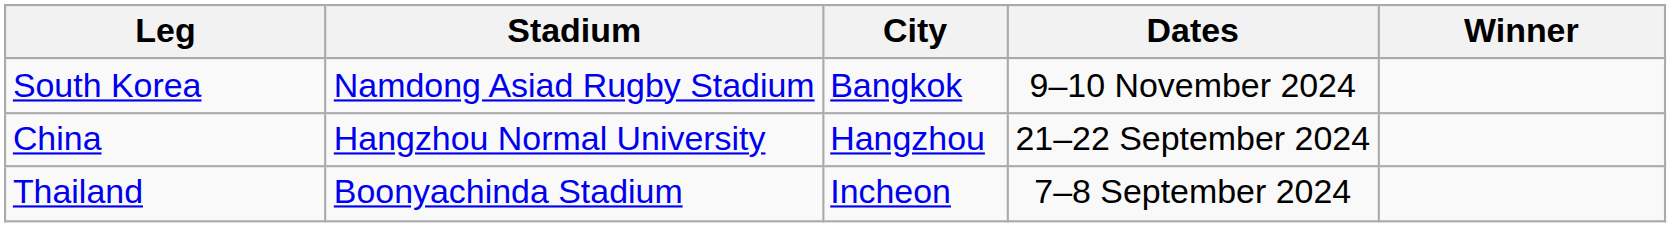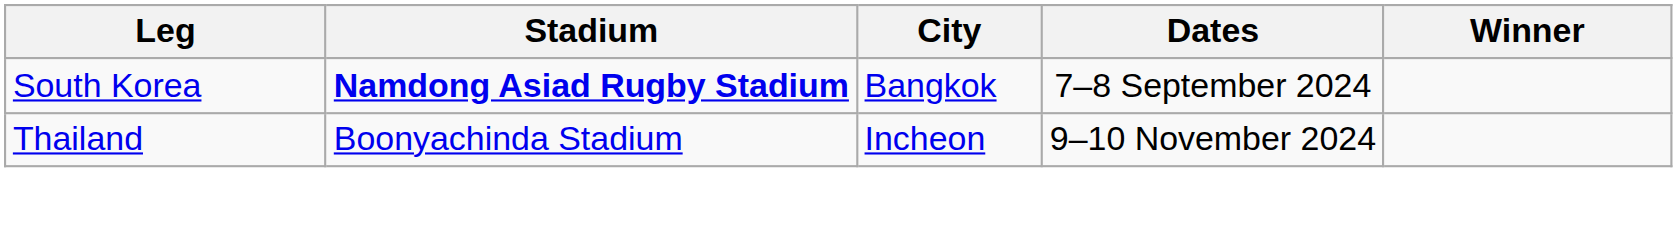 <table class="wikitable sortable">
 <tr>
 <th style="width:9.0em;">Leg</th>
 <th>Stadium</th>
 <th style="width:5.0em;">City</th>
 <th>Dates</th>
 <th style="width:8.0em;">Winner</th>
 </tr>
 <tr>
 <td><a href='#'>South Korea</a></td>
-<td><a href='#'>Namdong Asiad Rugby Stadium</a></td>
+<td><strong><a href='#'>Namdong Asiad Rugby Stadium</a></strong></td>
 <td><a href='#'>Bangkok</a></td>
-<td align="center">9–10 November 2024</td>
-<td></td>
-</tr>
-<tr>
-<td><a href='#'>China</a></td>
-<td><a href='#'>Hangzhou Normal University</a></td>
-<td><a href='#'>Hangzhou</a></td>
-<td align="center">21–22 September 2024</td>
+<td align="center">7–8 September 2024</td>
 <td></td>
 </tr>
 <tr>
 <td><a href='#'>Thailand</a></td>
 <td><a href='#'>Boonyachinda Stadium</a></td>
 <td><a href='#'>Incheon</a></td>
-<td align="center">7–8 September 2024</td>
+<td align="center">9–10 November 2024</td>
 <td></td>
 </tr>
 </table>
